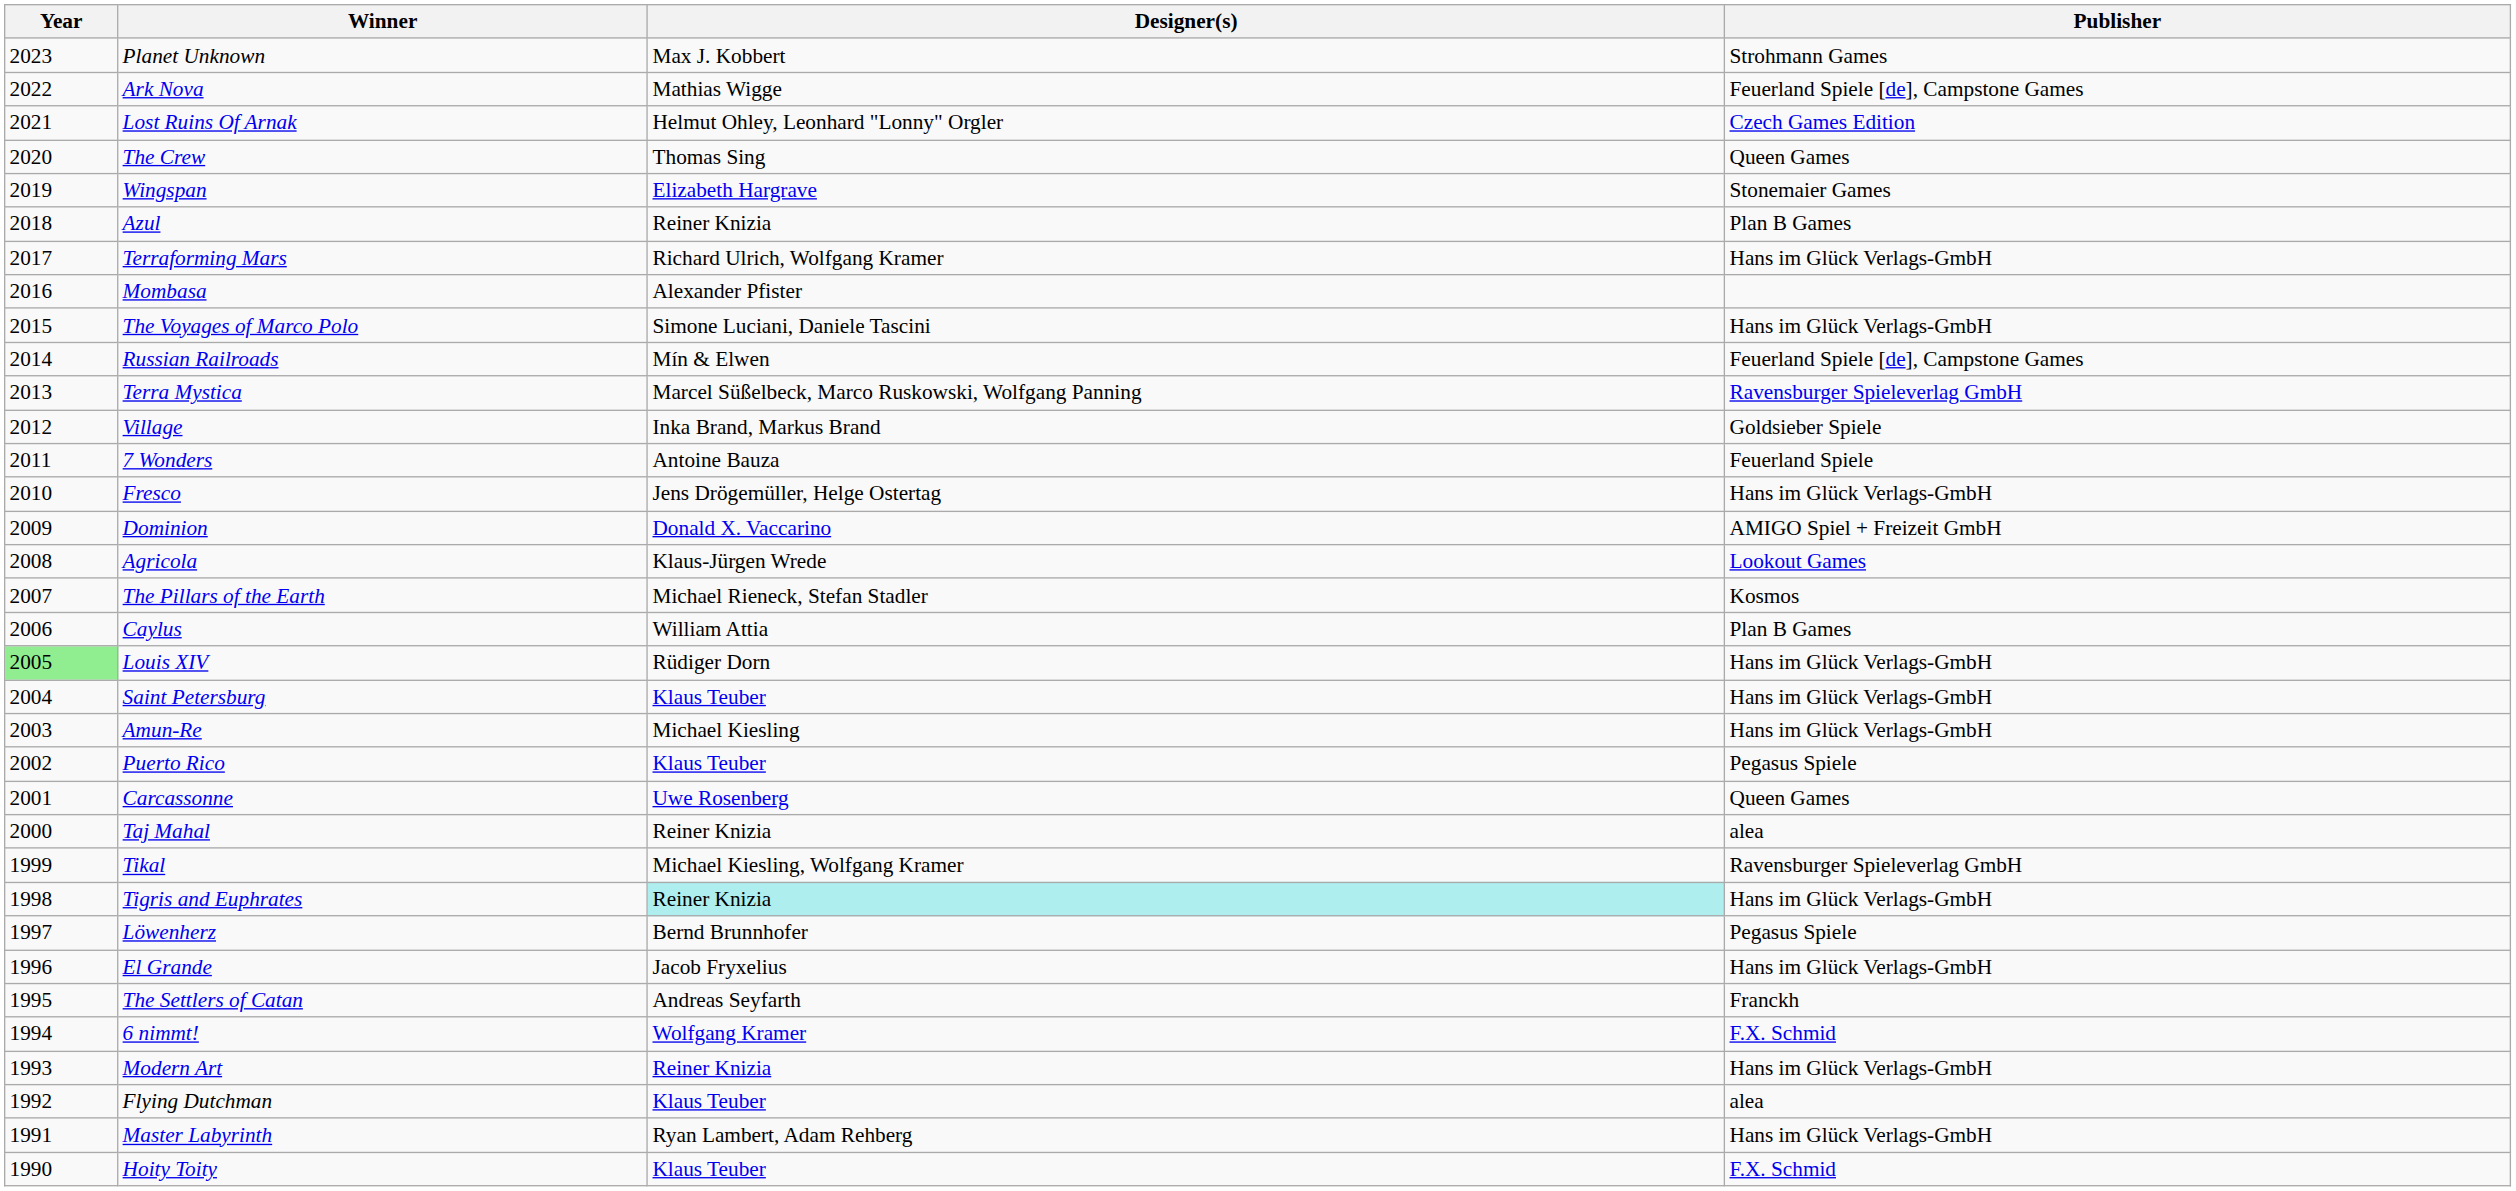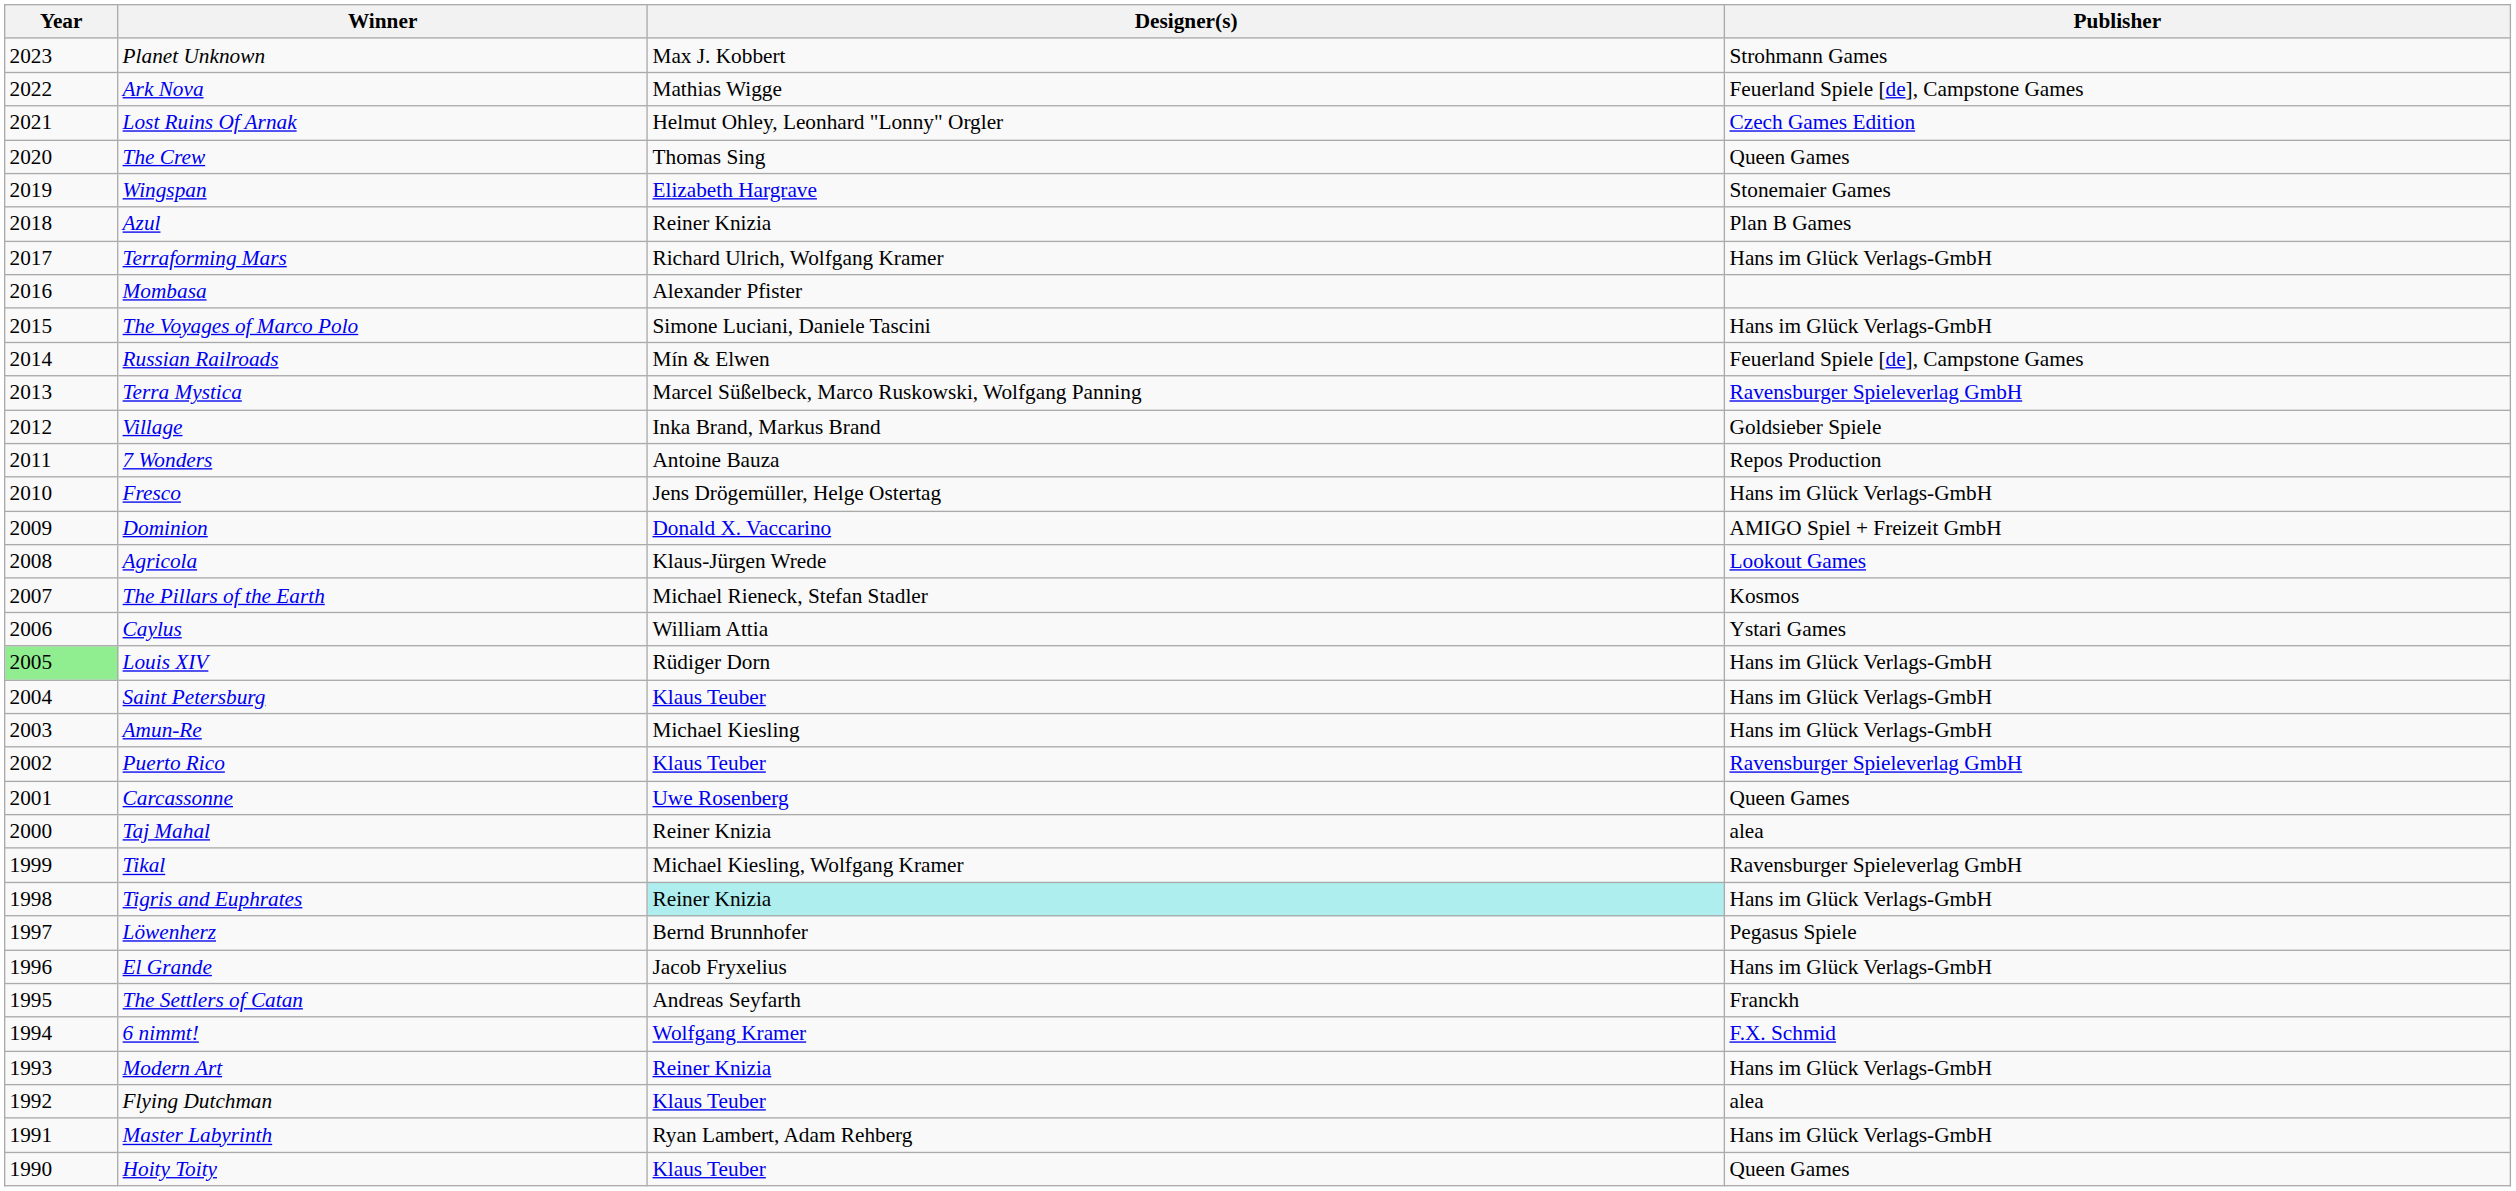 <table class="wikitable" style="width:95%;">
 <tr>
 <th>Year</th>
 <th>Winner</th>
 <th>Designer(s)</th>
 <th>Publisher</th>
 </tr>
 <tr>
 <td>2023</td>
 <td><em>Planet Unknown</em></td>
 <td>Max J. Kobbert</td>
 <td>Strohmann Games</td>
 </tr>
 <tr>
 <td>2022</td>
 <td><em><a href='#'>Ark Nova</a></em></td>
 <td>Mathias Wigge</td>
 <td>Feuerland Spiele [<a href='#'>de</a>], Campstone Games</td>
 </tr>
 <tr>
 <td>2021</td>
 <td><em><a href='#'>Lost Ruins Of Arnak</a></em></td>
 <td>Helmut Ohley, Leonhard "Lonny" Orgler</td>
 <td><a href='#'>Czech Games Edition</a></td>
 </tr>
 <tr>
 <td>2020</td>
 <td><em><a href='#'>The Crew</a></em></td>
 <td>Thomas Sing</td>
 <td>Queen Games</td>
 </tr>
 <tr>
 <td>2019</td>
 <td><em><a href='#'>Wingspan</a></em></td>
 <td><a href='#'>Elizabeth Hargrave</a></td>
 <td>Stonemaier Games</td>
 </tr>
 <tr>
 <td>2018</td>
 <td><em><a href='#'>Azul</a></em></td>
 <td>Reiner Knizia</td>
 <td>Plan B Games</td>
 </tr>
 <tr>
 <td>2017</td>
 <td><em><a href='#'>Terraforming Mars</a></em></td>
 <td>Richard Ulrich, Wolfgang Kramer</td>
 <td>Hans im Glück Verlags-GmbH</td>
 </tr>
 <tr>
 <td>2016</td>
 <td><em><a href='#'>Mombasa</a></em></td>
 <td>Alexander Pfister</td>
 <td></td>
 </tr>
 <tr>
 <td>2015</td>
 <td><em><a href='#'>The Voyages of Marco Polo</a></em></td>
 <td>Simone Luciani, Daniele Tascini</td>
 <td>Hans im Glück Verlags-GmbH</td>
 </tr>
 <tr>
 <td>2014</td>
 <td><em><a href='#'>Russian Railroads</a></em></td>
 <td>Mín & Elwen</td>
 <td>Feuerland Spiele [<a href='#'>de</a>], Campstone Games</td>
 </tr>
 <tr>
 <td>2013</td>
 <td><em><a href='#'>Terra Mystica</a></em></td>
 <td>Marcel Süßelbeck, Marco Ruskowski, Wolfgang Panning</td>
 <td><a href='#'>Ravensburger Spieleverlag GmbH</a></td>
 </tr>
 <tr>
 <td>2012</td>
 <td><em><a href='#'>Village</a></em></td>
 <td>Inka Brand, Markus Brand</td>
 <td>Goldsieber Spiele</td>
 </tr>
 <tr>
 <td>2011</td>
 <td><em><a href='#'>7 Wonders</a></em></td>
 <td>Antoine Bauza</td>
-<td>Feuerland Spiele</td>
+<td>Repos Production</td>
 </tr>
 <tr>
 <td>2010</td>
 <td><em><a href='#'>Fresco</a></em></td>
 <td>Jens Drögemüller, Helge Ostertag</td>
 <td>Hans im Glück Verlags-GmbH</td>
 </tr>
 <tr>
 <td>2009</td>
 <td><em><a href='#'>Dominion</a></em></td>
 <td><a href='#'>Donald X. Vaccarino</a></td>
 <td>AMIGO Spiel + Freizeit GmbH</td>
 </tr>
 <tr>
 <td>2008</td>
 <td><em><a href='#'>Agricola</a></em></td>
 <td>Klaus-Jürgen Wrede</td>
 <td><a href='#'>Lookout Games</a></td>
 </tr>
 <tr>
 <td>2007</td>
 <td><em><a href='#'>The Pillars of the Earth</a></em></td>
 <td>Michael Rieneck, Stefan Stadler</td>
 <td>Kosmos</td>
 </tr>
 <tr>
 <td>2006</td>
 <td><em><a href='#'>Caylus</a></em></td>
 <td>William Attia</td>
-<td>Plan B Games</td>
+<td>Ystari Games</td>
 </tr>
 <tr>
 <td style="background: lightgreen;">2005</td>
 <td><em><a href='#'>Louis XIV</a></em></td>
 <td>Rüdiger Dorn</td>
 <td>Hans im Glück Verlags-GmbH</td>
 </tr>
 <tr>
 <td>2004</td>
 <td><em><a href='#'>Saint Petersburg</a></em></td>
 <td><a href='#'>Klaus Teuber</a></td>
 <td>Hans im Glück Verlags-GmbH</td>
 </tr>
 <tr>
 <td>2003</td>
 <td><em><a href='#'>Amun-Re</a></em></td>
 <td>Michael Kiesling</td>
 <td>Hans im Glück Verlags-GmbH</td>
 </tr>
 <tr>
 <td>2002</td>
 <td><em><a href='#'>Puerto Rico</a></em></td>
 <td><a href='#'>Klaus Teuber</a></td>
-<td>Pegasus Spiele</td>
+<td><a href='#'>Ravensburger Spieleverlag GmbH</a></td>
 </tr>
 <tr>
 <td>2001</td>
 <td><em><a href='#'>Carcassonne</a></em></td>
 <td><a href='#'>Uwe Rosenberg</a></td>
 <td>Queen Games</td>
 </tr>
 <tr>
 <td>2000</td>
 <td><em><a href='#'>Taj Mahal</a></em></td>
 <td>Reiner Knizia</td>
 <td>alea</td>
 </tr>
 <tr>
 <td>1999</td>
 <td><em><a href='#'>Tikal</a></em></td>
 <td>Michael Kiesling, Wolfgang Kramer</td>
 <td>Ravensburger Spieleverlag GmbH</td>
 </tr>
 <tr>
 <td>1998</td>
 <td><em><a href='#'>Tigris and Euphrates</a></em></td>
 <td style="background: paleturquoise;">Reiner Knizia</td>
 <td>Hans im Glück Verlags-GmbH</td>
 </tr>
 <tr>
 <td>1997</td>
 <td><em><a href='#'>Löwenherz</a></em></td>
 <td>Bernd Brunnhofer</td>
 <td>Pegasus Spiele</td>
 </tr>
 <tr>
 <td>1996</td>
 <td><em><a href='#'>El Grande</a></em></td>
 <td>Jacob Fryxelius</td>
 <td>Hans im Glück Verlags-GmbH</td>
 </tr>
 <tr>
 <td>1995</td>
 <td><em><a href='#'>The Settlers of Catan</a></em></td>
 <td>Andreas Seyfarth</td>
 <td>Franckh</td>
 </tr>
 <tr>
 <td>1994</td>
 <td><em><a href='#'>6 nimmt!</a></em></td>
 <td><a href='#'>Wolfgang Kramer</a></td>
 <td><a href='#'>F.X. Schmid</a></td>
 </tr>
 <tr>
 <td>1993</td>
 <td><em><a href='#'>Modern Art</a></em></td>
 <td><a href='#'>Reiner Knizia</a></td>
 <td>Hans im Glück Verlags-GmbH</td>
 </tr>
 <tr>
 <td>1992</td>
 <td><em>Flying Dutchman</em></td>
 <td><a href='#'>Klaus Teuber</a></td>
 <td>alea</td>
 </tr>
 <tr>
 <td>1991</td>
 <td><em><a href='#'>Master Labyrinth</a></em></td>
 <td>Ryan Lambert, Adam Rehberg</td>
 <td>Hans im Glück Verlags-GmbH</td>
 </tr>
 <tr>
 <td>1990</td>
 <td><em><a href='#'>Hoity Toity</a></em></td>
 <td><a href='#'>Klaus Teuber</a></td>
-<td><a href='#'>F.X. Schmid</a></td>
+<td>Queen Games</td>
 </tr>
 </table>
